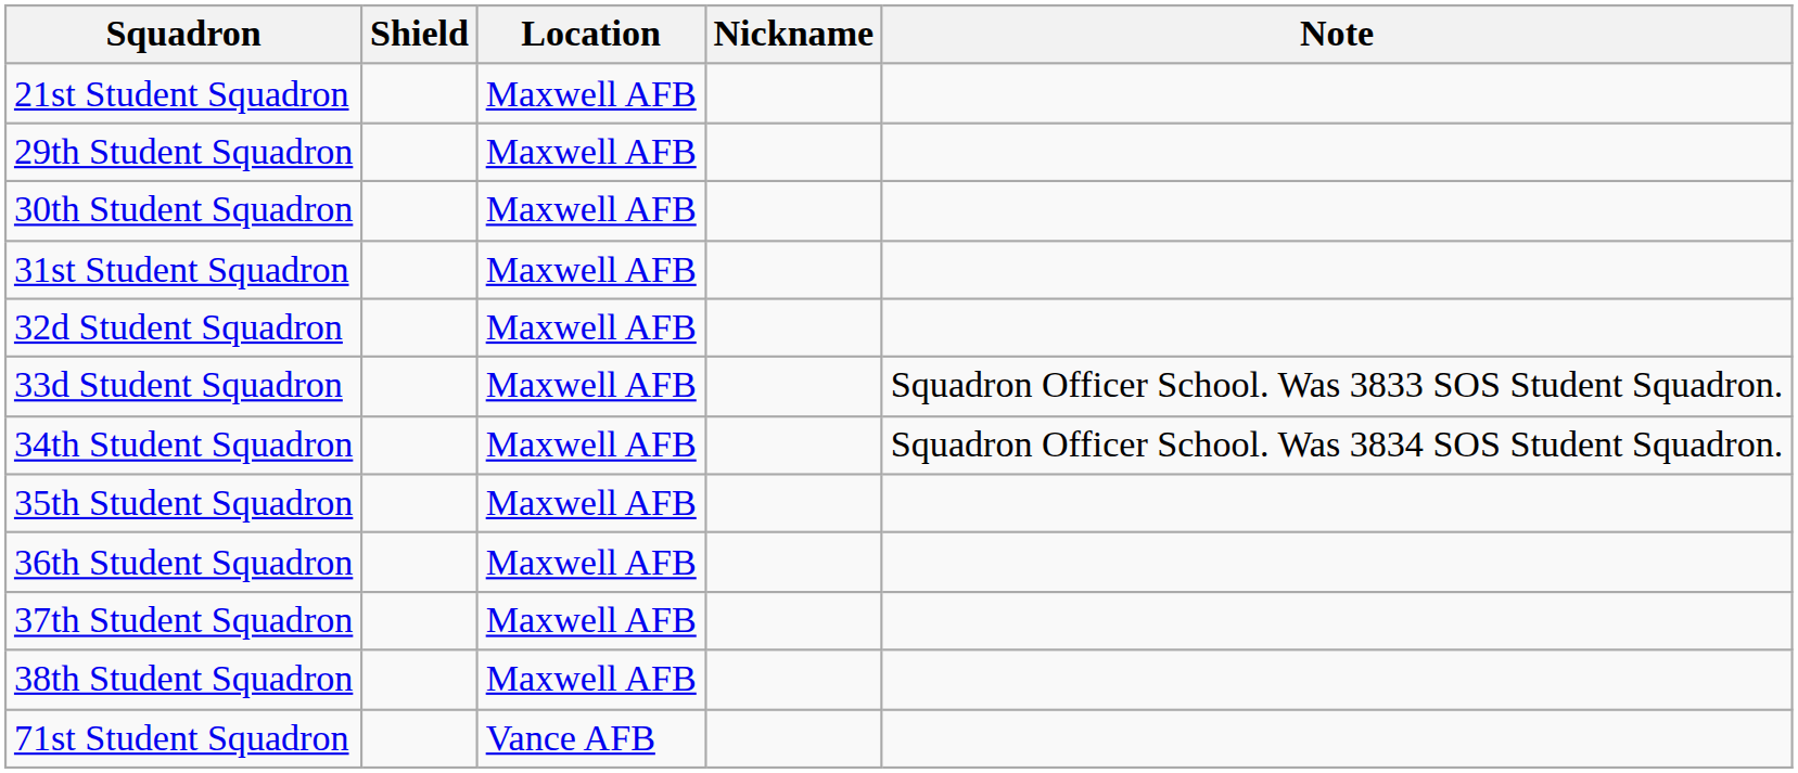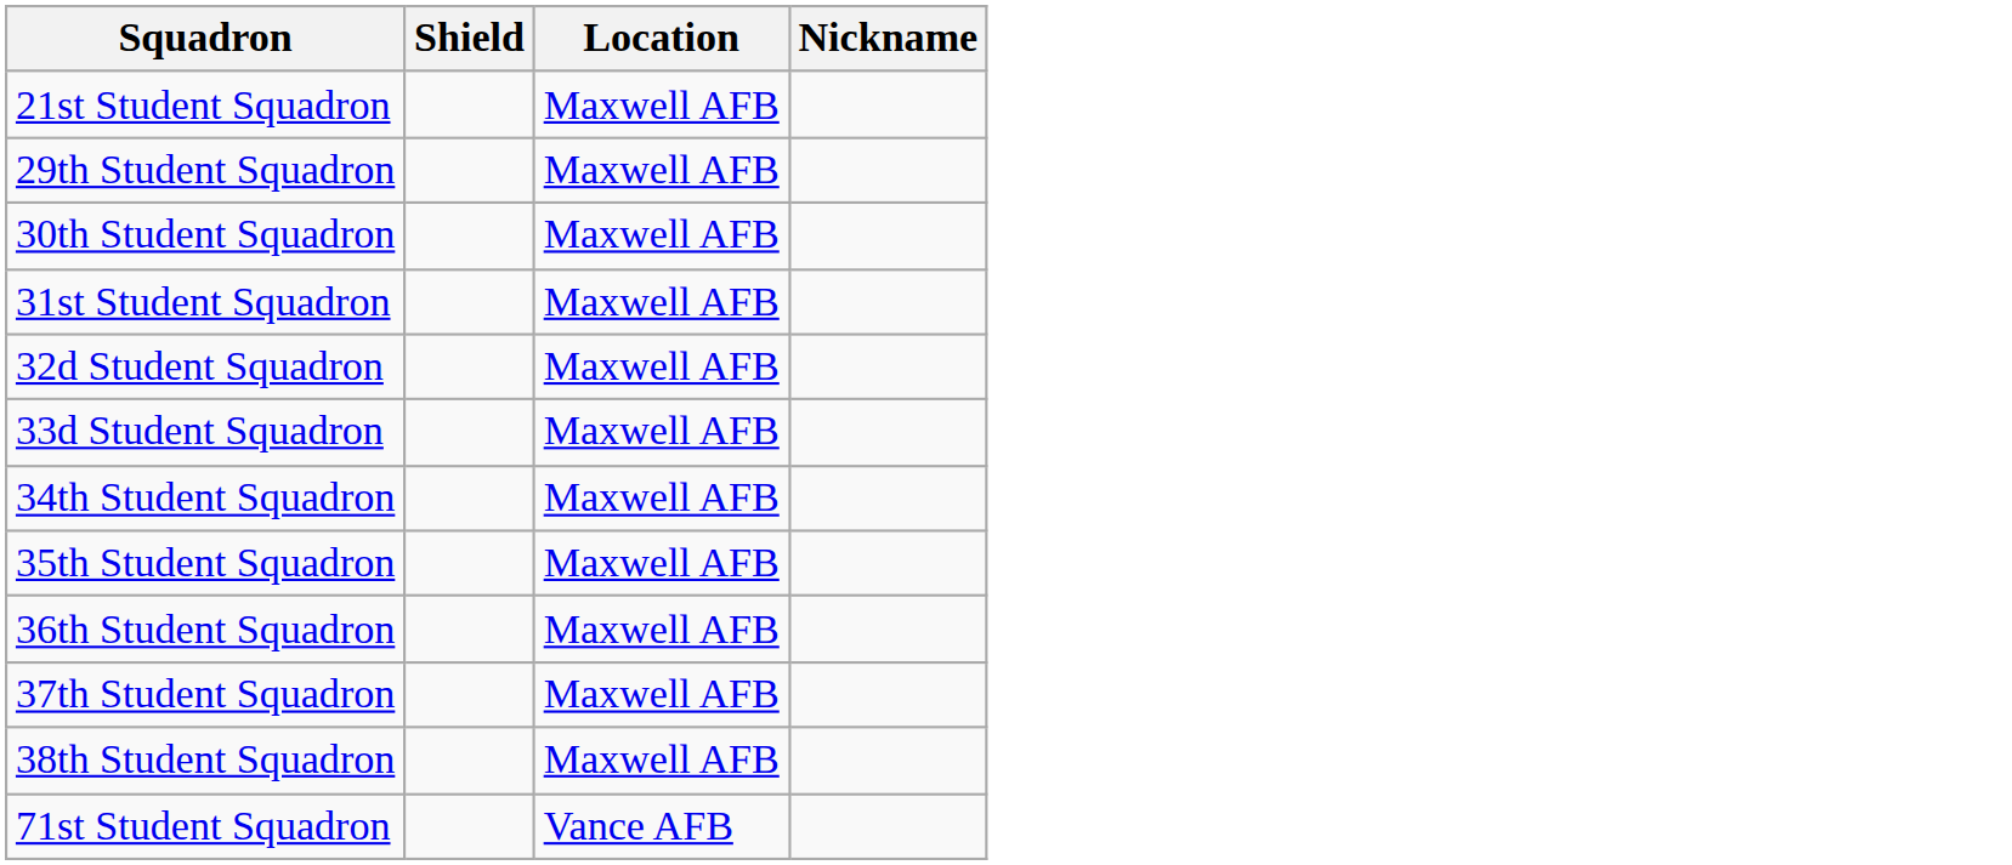 <table class="wikitable">
 <tr>
 <th>Squadron</th>
 <th>Shield</th>
 <th>Location</th>
 <th>Nickname</th>
-<th>Note</th>
 </tr>
 <tr>
 <td><a href='#'>21st Student Squadron</a></td>
 <td></td>
 <td><a href='#'>Maxwell AFB</a></td>
-<td></td>
 <td></td>
 </tr>
 <tr>
 <td><a href='#'>29th Student Squadron</a></td>
 <td></td>
 <td><a href='#'>Maxwell AFB</a></td>
 <td></td>
-<td></td>
 </tr>
 <tr>
 <td><a href='#'>30th Student Squadron</a></td>
 <td></td>
 <td><a href='#'>Maxwell AFB</a></td>
-<td></td>
 <td></td>
 </tr>
 <tr>
 <td><a href='#'>31st Student Squadron</a></td>
 <td></td>
 <td><a href='#'>Maxwell AFB</a></td>
 <td></td>
-<td></td>
 </tr>
 <tr>
 <td><a href='#'>32d Student Squadron</a></td>
 <td></td>
 <td><a href='#'>Maxwell AFB</a></td>
-<td></td>
 <td></td>
 </tr>
 <tr>
 <td><a href='#'>33d Student Squadron</a></td>
 <td></td>
 <td><a href='#'>Maxwell AFB</a></td>
 <td></td>
-<td>Squadron Officer School. Was 3833 SOS Student Squadron.</td>
 </tr>
 <tr>
 <td><a href='#'>34th Student Squadron</a></td>
 <td></td>
 <td><a href='#'>Maxwell AFB</a></td>
 <td></td>
-<td>Squadron Officer School. Was 3834 SOS Student Squadron.</td>
 </tr>
 <tr>
 <td><a href='#'>35th Student Squadron</a></td>
 <td></td>
 <td><a href='#'>Maxwell AFB</a></td>
-<td></td>
 <td></td>
 </tr>
 <tr>
 <td><a href='#'>36th Student Squadron</a></td>
 <td></td>
 <td><a href='#'>Maxwell AFB</a></td>
 <td></td>
-<td></td>
 </tr>
 <tr>
 <td><a href='#'>37th Student Squadron</a></td>
 <td></td>
 <td><a href='#'>Maxwell AFB</a></td>
-<td></td>
 <td></td>
 </tr>
 <tr>
 <td><a href='#'>38th Student Squadron</a></td>
 <td></td>
 <td><a href='#'>Maxwell AFB</a></td>
 <td></td>
-<td></td>
 </tr>
 <tr>
 <td><a href='#'>71st Student Squadron</a></td>
 <td></td>
 <td><a href='#'>Vance AFB</a></td>
 <td></td>
-<td></td>
 </tr>
 </table>
